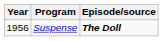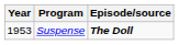 <table class="wikitable">
 <tr>
 <th>Year</th>
 <th>Program</th>
 <th>Episode/source</th>
 </tr>
 <tr>
-<td>1956</td>
+<td>1953</td>
 <td><em><a href='#'>Suspense</a></em></td>
 <td><strong><em>The Doll</em></strong></td>
 </tr>
 </table>
